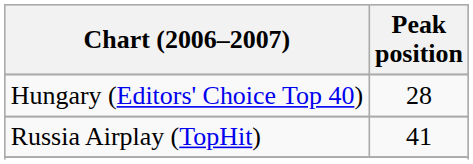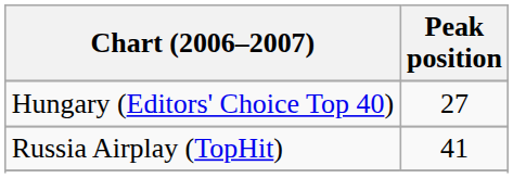 <table class="wikitable sortable">
 <tr>
 <th>Chart (2006–2007)</th>
 <th>Peak<br>position</th>
 </tr>
 <tr>
 </tr>
 <tr>
 </tr>
 <tr>
 </tr>
 <tr>
 </tr>
 <tr>
 </tr>
 <tr>
 </tr>
 <tr>
 </tr>
 <tr>
 </tr>
 <tr>
 </tr>
 <tr>
 </tr>
 <tr>
 </tr>
 <tr>
 </tr>
 <tr>
 <td>Hungary (<a href='#'>Editors' Choice Top 40</a>)</td>
-<td style="text-align:center;">28</td>
+<td style="text-align:center;">27</td>
 </tr>
 <tr>
 </tr>
 <tr>
 </tr>
 <tr>
 </tr>
 <tr>
 </tr>
 <tr>
 </tr>
 <tr>
 <td>Russia Airplay (<a href='#'>TopHit</a>)</td>
 <td style="text-align:center;">41</td>
 </tr>
 <tr>
 </tr>
 <tr>
 </tr>
 <tr>
 </tr>
 <tr>
 </tr>
 <tr>
 </tr>
 <tr>
 </tr>
 <tr>
 </tr>
 <tr>
 </tr>
 <tr>
 </tr>
 <tr>
 </tr>
 <tr>
 </tr>
 </table>
